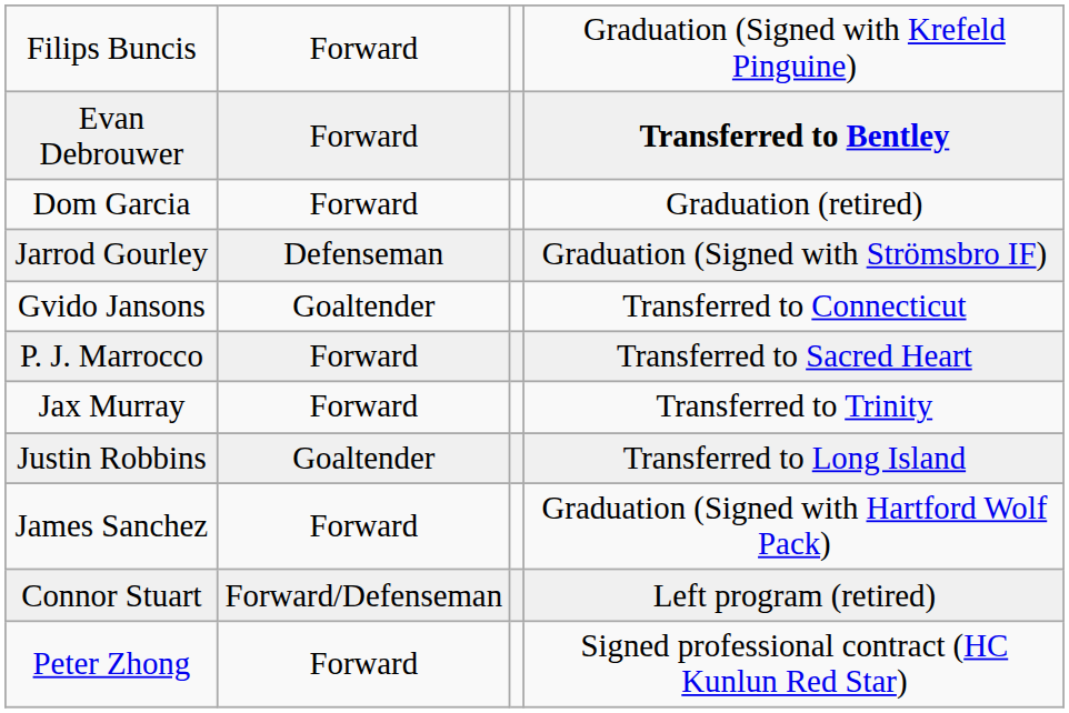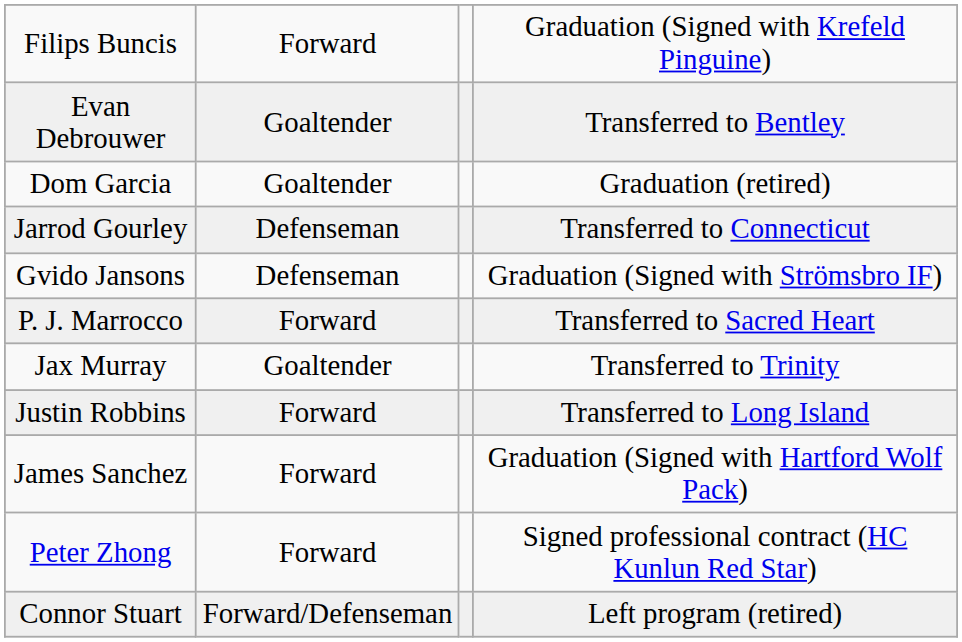 <table class="wikitable" width="60%">
 <tr align="center" bgcolor="">
 <td>Filips Buncis</td>
 <td>Forward</td>
 <td></td>
 <td>Graduation (Signed with <a href='#'>Krefeld Pinguine</a>)</td>
 </tr>
 <tr align="center" bgcolor="f0f0f0">
 <td>Evan Debrouwer</td>
-<td>Forward</td>
+<td>Goaltender</td>
 <td></td>
-<td><strong>Transferred to <a href='#'>Bentley</a></strong></td>
+<td>Transferred to <a href='#'>Bentley</a></td>
 </tr>
 <tr align="center" bgcolor="">
 <td>Dom Garcia</td>
-<td>Forward</td>
+<td>Goaltender</td>
 <td></td>
 <td>Graduation (retired)</td>
 </tr>
 <tr align="center" bgcolor="f0f0f0">
 <td>Jarrod Gourley</td>
 <td>Defenseman</td>
 <td></td>
-<td>Graduation (Signed with <a href='#'>Strömsbro IF</a>)</td>
+<td>Transferred to <a href='#'>Connecticut</a></td>
 </tr>
 <tr align="center" bgcolor="">
 <td>Gvido Jansons</td>
-<td>Goaltender</td>
+<td>Defenseman</td>
 <td></td>
-<td>Transferred to <a href='#'>Connecticut</a></td>
+<td>Graduation (Signed with <a href='#'>Strömsbro IF</a>)</td>
 </tr>
 <tr align="center" bgcolor="f0f0f0">
 <td>P. J. Marrocco</td>
 <td>Forward</td>
 <td></td>
 <td>Transferred to <a href='#'>Sacred Heart</a></td>
 </tr>
 <tr align="center" bgcolor="">
 <td>Jax Murray</td>
-<td>Forward</td>
+<td>Goaltender</td>
 <td></td>
 <td>Transferred to <a href='#'>Trinity</a></td>
 </tr>
 <tr align="center" bgcolor="f0f0f0">
 <td>Justin Robbins</td>
-<td>Goaltender</td>
+<td>Forward</td>
 <td></td>
 <td>Transferred to <a href='#'>Long Island</a></td>
 </tr>
 <tr align="center" bgcolor="">
 <td>James Sanchez</td>
 <td>Forward</td>
 <td></td>
 <td>Graduation (Signed with <a href='#'>Hartford Wolf Pack</a>)</td>
 </tr>
+<tr align="center" bgcolor="">
+<td><a href='#'>Peter Zhong</a></td>
+<td>Forward</td>
+<td></td>
+<td>Signed professional contract (<a href='#'>HC Kunlun Red Star</a>)</td>
+</tr>
 <tr align="center" bgcolor="f0f0f0">
 <td>Connor Stuart</td>
 <td>Forward/Defenseman</td>
 <td></td>
 <td>Left program (retired)</td>
 </tr>
-<tr align="center" bgcolor="">
-<td><a href='#'>Peter Zhong</a></td>
-<td>Forward</td>
-<td></td>
-<td>Signed professional contract (<a href='#'>HC Kunlun Red Star</a>)</td>
-</tr>
 </table>
